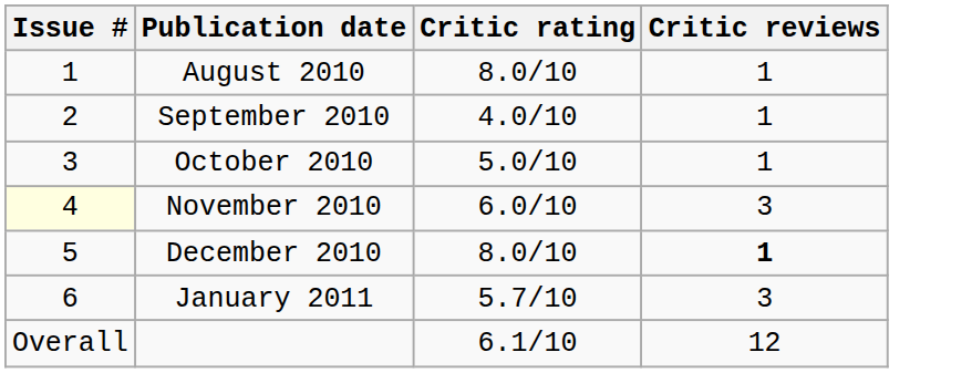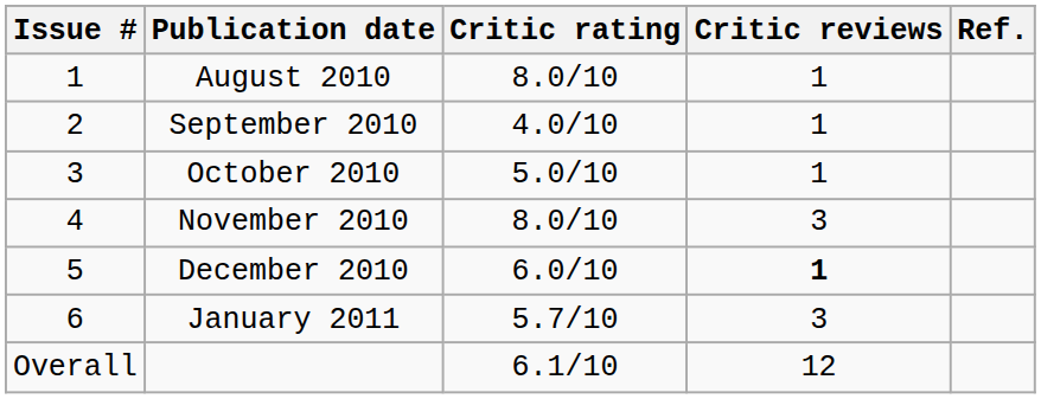 <table class="wikitable" style="text-align: center;">
 <tr>
 <th>Issue #</th>
 <th>Publication date</th>
 <th>Critic rating</th>
 <th>Critic reviews</th>
+<th>Ref.</th>
 </tr>
 <tr>
 <td>1</td>
 <td>August 2010</td>
 <td>8.0/10</td>
 <td>1</td>
+<td></td>
 </tr>
 <tr>
 <td>2</td>
 <td>September 2010</td>
 <td>4.0/10</td>
 <td>1</td>
+<td></td>
 </tr>
 <tr>
 <td>3</td>
 <td>October 2010</td>
 <td>5.0/10</td>
 <td>1</td>
+<td></td>
 </tr>
 <tr>
-<td style="background: lightyellow;">4</td>
+<td>4</td>
 <td>November 2010</td>
-<td>6.0/10</td>
+<td>8.0/10</td>
 <td>3</td>
+<td></td>
 </tr>
 <tr>
 <td>5</td>
 <td>December 2010</td>
-<td>8.0/10</td>
+<td>6.0/10</td>
 <td><strong>1</strong></td>
+<td></td>
 </tr>
 <tr>
 <td>6</td>
 <td>January 2011</td>
 <td>5.7/10</td>
 <td>3</td>
+<td></td>
 </tr>
 <tr>
 <td>Overall</td>
 <td></td>
 <td>6.1/10</td>
 <td>12</td>
+<td></td>
 </tr>
 </table>
